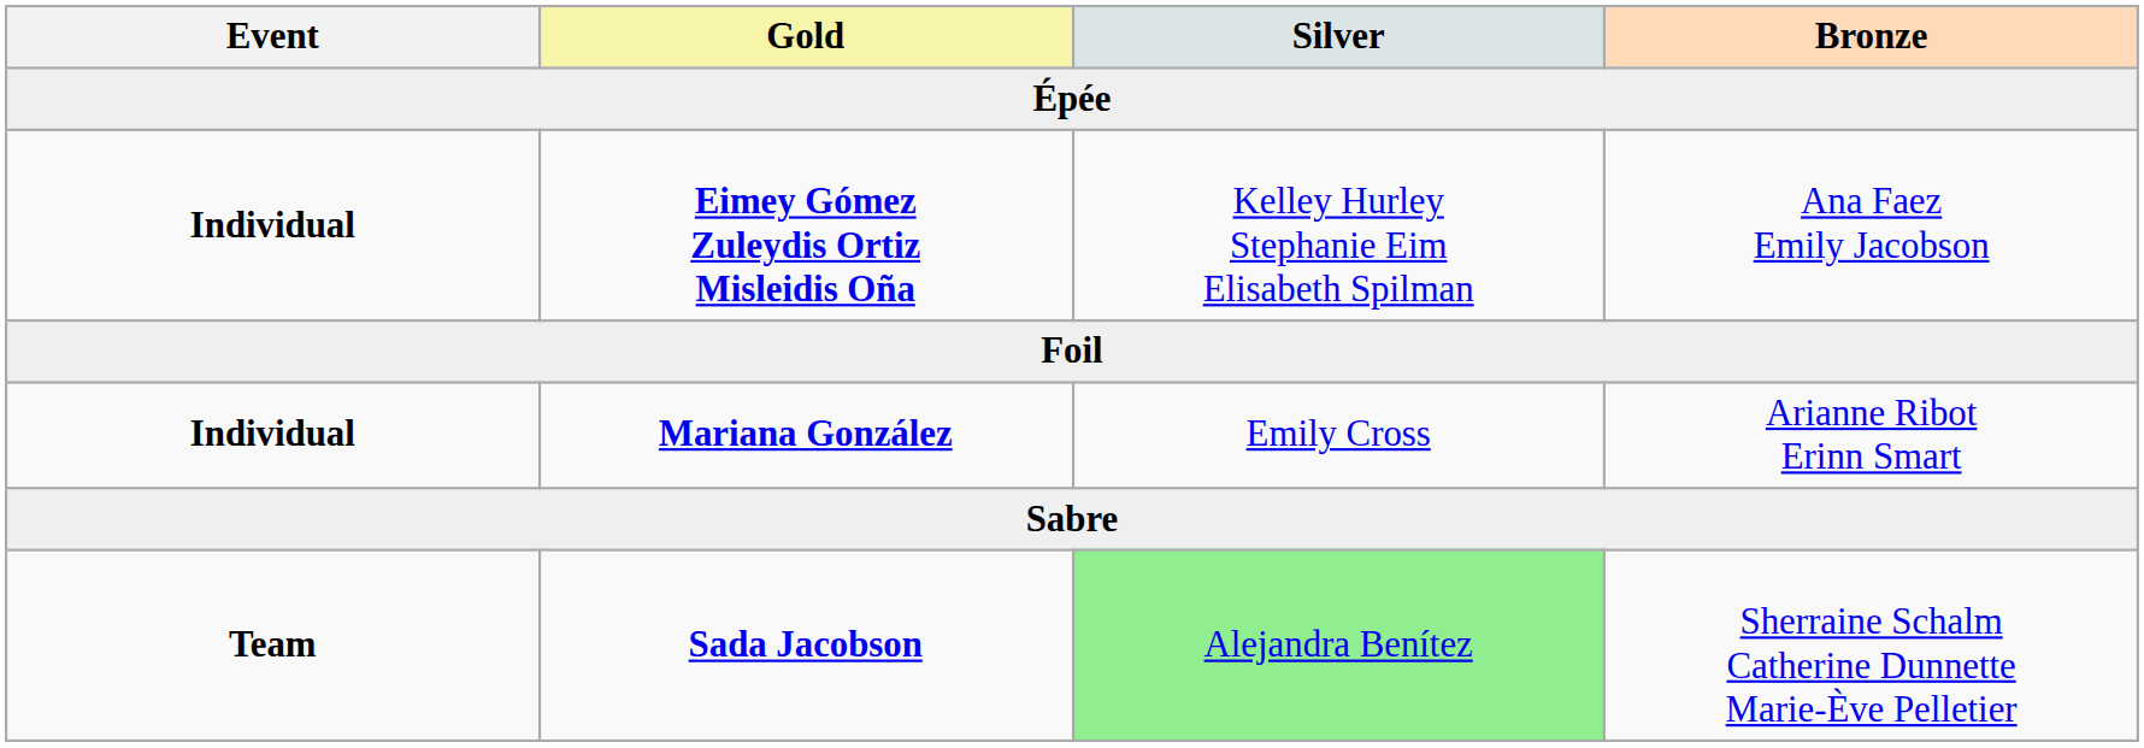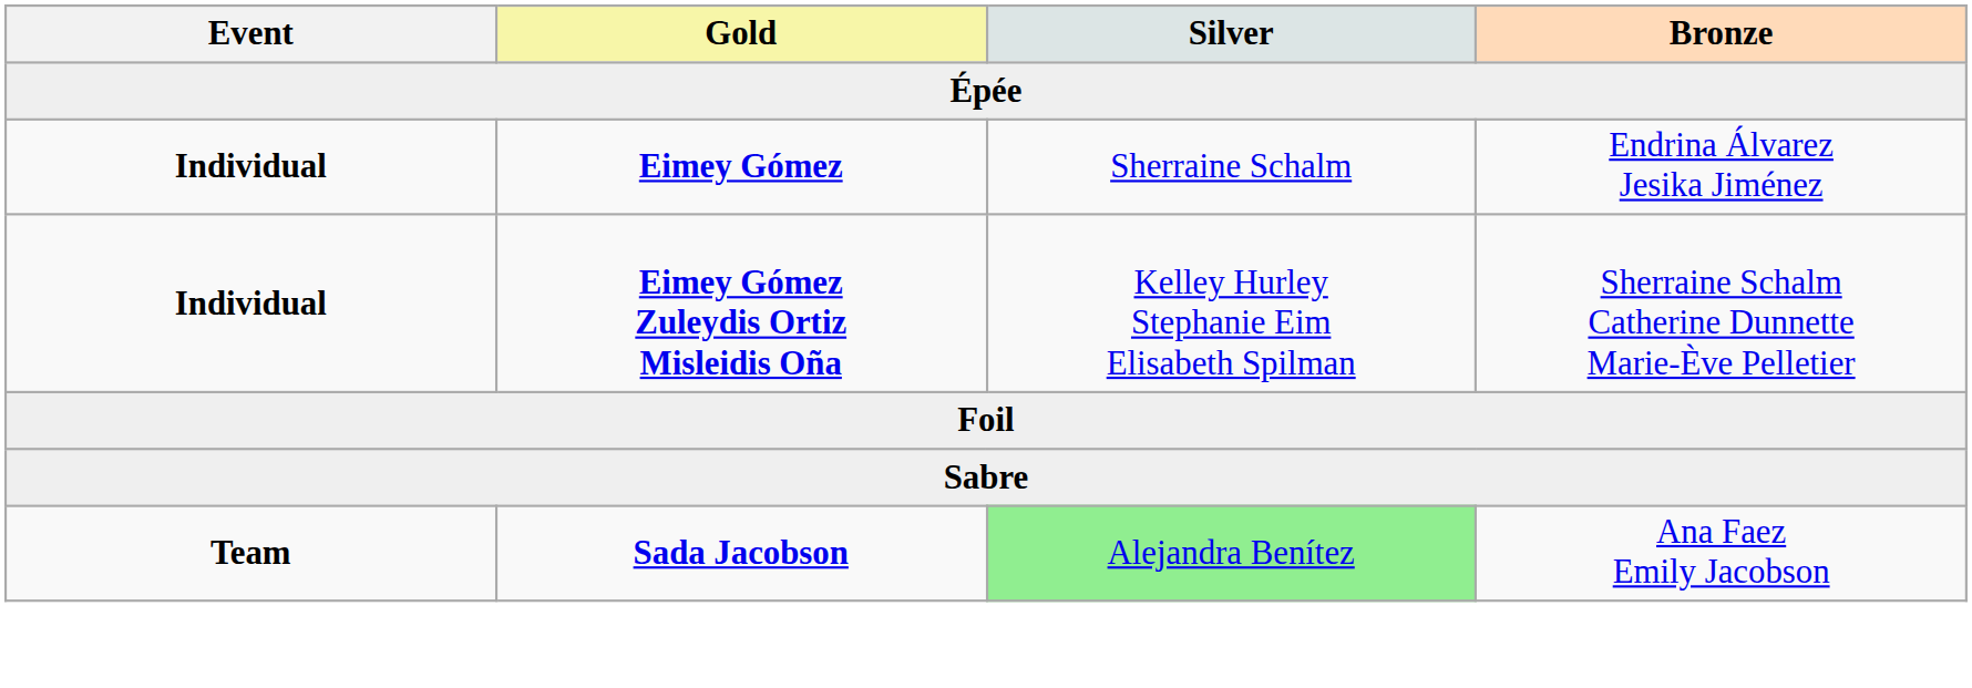 <table class="wikitable" style="text-align: center; font-size: 90%; border: gray solid 1px; border-collapse: collapse;">
 <tr>
 <th style="width:200px;">Event</th>
 <th style="width:200px; background:#F7F6A8;"> Gold</th>
 <th style="width:200px; background:#DCE5E5;"> Silver</th>
 <th style="width:200px; background:#FFDAB9;"> Bronze</th>
 </tr>
 <tr>
 <td colspan=4 style="background:#efefef;"><strong>Épée</strong></td>
 </tr>
 <tr>
 <td><strong>Individual</strong></td>
+<td><strong> <a href='#'>Eimey Gómez</a></strong></td>
+<td> <a href='#'>Sherraine Schalm</a></td>
+<td> <a href='#'>Endrina Álvarez</a><br> <a href='#'>Jesika Jiménez</a></td>
+</tr>
+<tr>
+<td><strong>Individual</strong></td>
 <td><strong><br><a href='#'>Eimey Gómez</a><br><a href='#'>Zuleydis Ortiz</a><br><a href='#'>Misleidis Oña</a></strong></td>
 <td><br><a href='#'>Kelley Hurley</a><br><a href='#'>Stephanie Eim</a><br><a href='#'>Elisabeth Spilman</a></td>
-<td> <a href='#'>Ana Faez</a><br> <a href='#'>Emily Jacobson</a></td>
+<td><br><a href='#'>Sherraine Schalm</a><br><a href='#'>Catherine Dunnette</a><br><a href='#'>Marie-Ève Pelletier</a></td>
 </tr>
 <tr>
 <td colspan=4 style="background:#efefef;"><strong>Foil</strong></td>
-</tr>
-<tr>
-<td><strong>Individual</strong></td>
-<td><strong> <a href='#'>Mariana González</a></strong></td>
-<td> <a href='#'>Emily Cross</a></td>
-<td> <a href='#'>Arianne Ribot</a><br> <a href='#'>Erinn Smart</a></td>
 </tr>
 <tr>
 <td colspan=4 style="background:#efefef;"><strong>Sabre</strong></td>
 </tr>
 <tr>
 <td><strong>Team</strong></td>
 <td><strong> <a href='#'>Sada Jacobson</a></strong></td>
 <td style="background: lightgreen;"> <a href='#'>Alejandra Benítez</a></td>
-<td><br><a href='#'>Sherraine Schalm</a><br><a href='#'>Catherine Dunnette</a><br><a href='#'>Marie-Ève Pelletier</a></td>
+<td> <a href='#'>Ana Faez</a><br> <a href='#'>Emily Jacobson</a></td>
 </tr>
 </table>
